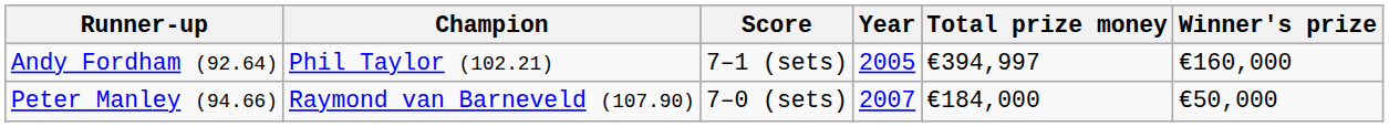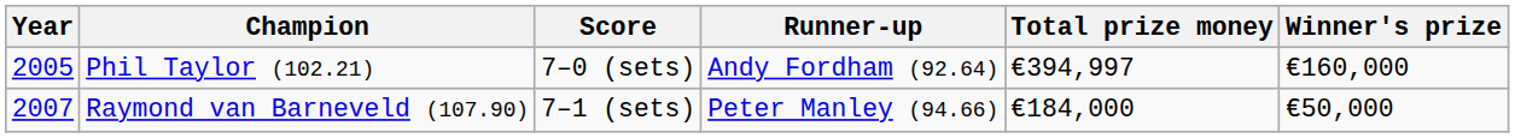 <table class="wikitable">
 <tr>
-<th>Runner-up</th>
+<th>Year</th>
 <th>Champion</th>
 <th>Score</th>
-<th>Year</th>
+<th>Runner-up</th>
 <th>Total prize money</th>
 <th>Winner's prize</th>
 </tr>
 <tr>
+<td><a href='#'>2005</a></td>
+<td> <a href='#'>Phil Taylor</a> <small><span>(102.21)</span></small></td>
+<td>7–0 (sets)</td>
 <td> <a href='#'>Andy Fordham</a> <small><span>(92.64)</span></small></td>
-<td> <a href='#'>Phil Taylor</a> <small><span>(102.21)</span></small></td>
-<td>7–1 (sets)</td>
-<td><a href='#'>2005</a></td>
 <td>€394,997</td>
 <td>€160,000</td>
 </tr>
 <tr>
+<td><a href='#'>2007</a></td>
+<td> <a href='#'>Raymond van Barneveld</a> <small><span>(107.90)</span></small></td>
+<td>7–1 (sets)</td>
 <td> <a href='#'>Peter Manley</a> <small><span>(94.66)</span></small></td>
-<td> <a href='#'>Raymond van Barneveld</a> <small><span>(107.90)</span></small></td>
-<td>7–0 (sets)</td>
-<td><a href='#'>2007</a></td>
 <td>€184,000</td>
 <td>€50,000</td>
 </tr>
 </table>
